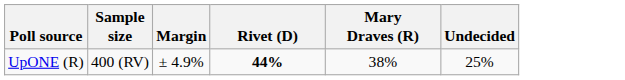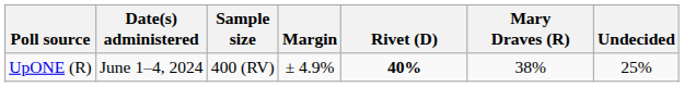 <table class="wikitable" style="font-size:90%;text-align:center;">
 <tr valign=bottom>
 <th>Poll source</th>
+<th>Date(s)<br>administered</th>
 <th>Sample<br>size</th>
 <th>Margin<br></th>
 <th style="width:100px;"><br>Rivet (D)</th>
 <th style="width:100px;">Mary<br>Draves (R)</th>
 <th>Undecided</th>
 </tr>
 <tr>
 <td style="text-align:left;"><a href='#'>UpONE</a> (R)</td>
+<td data-sort-value="2023-06-08">June 1–4, 2024</td>
 <td>400 (RV)</td>
 <td>± 4.9%</td>
-<td><strong>44%</strong></td>
+<td><strong>40%</strong></td>
 <td>38%</td>
 <td>25%</td>
 </tr>
 </table>
